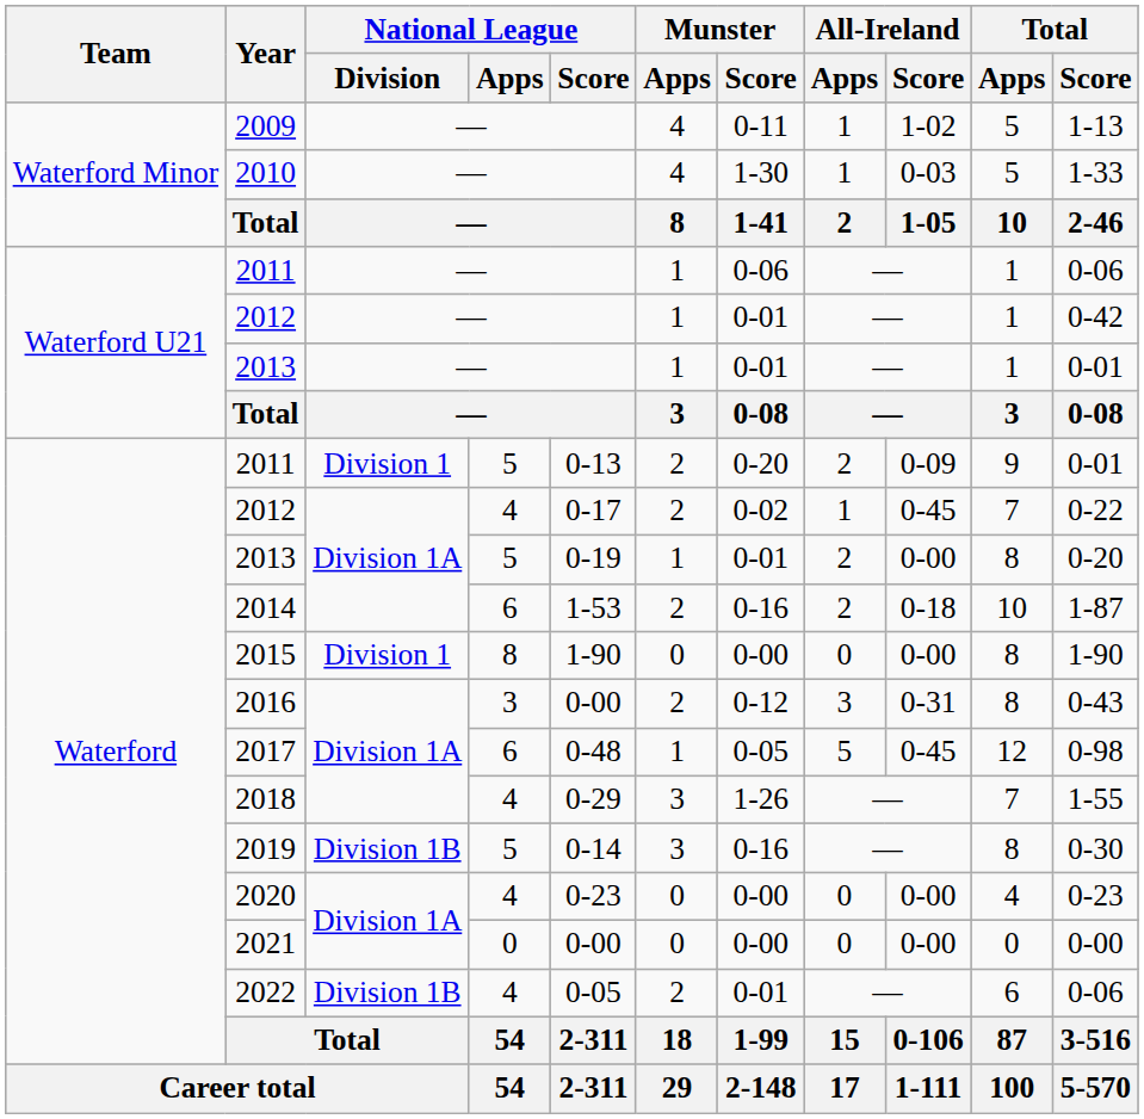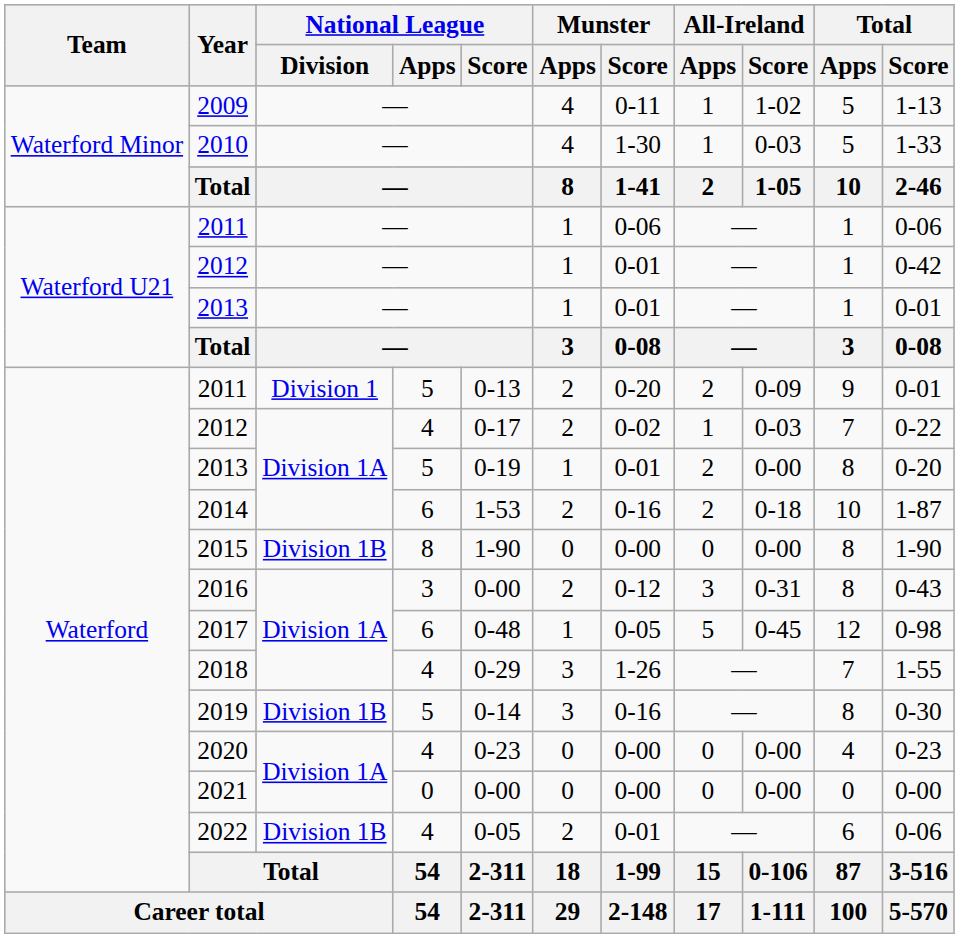 <table class="wikitable" style="text-align:center">
 <tr>
 <th rowspan="2">Team</th>
 <th rowspan="2">Year</th>
 <th colspan="3"><a href='#'>National League</a></th>
 <th colspan="2">Munster</th>
 <th colspan="2">All-Ireland</th>
 <th colspan="2">Total</th>
 </tr>
 <tr>
 <th>Division</th>
 <th>Apps</th>
 <th>Score</th>
 <th>Apps</th>
 <th>Score</th>
 <th>Apps</th>
 <th>Score</th>
 <th>Apps</th>
 <th>Score</th>
 </tr>
 <tr>
 <td rowspan="3"><a href='#'>Waterford Minor</a></td>
 <td><a href='#'>2009</a></td>
 <td colspan=3>—</td>
 <td>4</td>
 <td>0-11</td>
 <td>1</td>
 <td>1-02</td>
 <td>5</td>
 <td>1-13</td>
 </tr>
 <tr>
 <td><a href='#'>2010</a></td>
 <td colspan=3>—</td>
 <td>4</td>
 <td>1-30</td>
 <td>1</td>
 <td>0-03</td>
 <td>5</td>
 <td>1-33</td>
 </tr>
 <tr>
 <th>Total</th>
 <th colspan=3>—</th>
 <th>8</th>
 <th>1-41</th>
 <th>2</th>
 <th>1-05</th>
 <th>10</th>
 <th>2-46</th>
 </tr>
 <tr>
 <td rowspan="4"><a href='#'>Waterford U21</a></td>
 <td><a href='#'>2011</a></td>
 <td colspan=3>—</td>
 <td>1</td>
 <td>0-06</td>
 <td colspan=2>—</td>
 <td>1</td>
 <td>0-06</td>
 </tr>
 <tr>
 <td><a href='#'>2012</a></td>
 <td colspan=3>—</td>
 <td>1</td>
 <td>0-01</td>
 <td colspan=2>—</td>
 <td>1</td>
 <td>0-42</td>
 </tr>
 <tr>
 <td><a href='#'>2013</a></td>
 <td colspan=3>—</td>
 <td>1</td>
 <td>0-01</td>
 <td colspan=2>—</td>
 <td>1</td>
 <td>0-01</td>
 </tr>
 <tr>
 <th>Total</th>
 <th colspan=3>—</th>
 <th>3</th>
 <th>0-08</th>
 <th colspan=2>—</th>
 <th>3</th>
 <th>0-08</th>
 </tr>
 <tr>
 <td rowspan="13"><a href='#'>Waterford</a></td>
 <td>2011</td>
 <td rowspan="1"><a href='#'>Division 1</a></td>
 <td>5</td>
 <td>0-13</td>
 <td>2</td>
 <td>0-20</td>
 <td>2</td>
 <td>0-09</td>
 <td>9</td>
 <td>0-01</td>
 </tr>
 <tr>
 <td>2012</td>
 <td rowspan="3"><a href='#'>Division 1A</a></td>
 <td>4</td>
 <td>0-17</td>
 <td>2</td>
 <td>0-02</td>
 <td>1</td>
-<td>0-45</td>
+<td>0-03</td>
 <td>7</td>
 <td>0-22</td>
 </tr>
 <tr>
 <td>2013</td>
 <td>5</td>
 <td>0-19</td>
 <td>1</td>
 <td>0-01</td>
 <td>2</td>
 <td>0-00</td>
 <td>8</td>
 <td>0-20</td>
 </tr>
 <tr>
 <td>2014</td>
 <td>6</td>
 <td>1-53</td>
 <td>2</td>
 <td>0-16</td>
 <td>2</td>
 <td>0-18</td>
 <td>10</td>
 <td>1-87</td>
 </tr>
 <tr>
 <td>2015</td>
-<td rowspan="1"><a href='#'>Division 1</a></td>
+<td rowspan="1"><a href='#'>Division 1B</a></td>
 <td>8</td>
 <td>1-90</td>
 <td>0</td>
 <td>0-00</td>
 <td>0</td>
 <td>0-00</td>
 <td>8</td>
 <td>1-90</td>
 </tr>
 <tr>
 <td>2016</td>
 <td rowspan="3"><a href='#'>Division 1A</a></td>
 <td>3</td>
 <td>0-00</td>
 <td>2</td>
 <td>0-12</td>
 <td>3</td>
 <td>0-31</td>
 <td>8</td>
 <td>0-43</td>
 </tr>
 <tr>
 <td>2017</td>
 <td>6</td>
 <td>0-48</td>
 <td>1</td>
 <td>0-05</td>
 <td>5</td>
 <td>0-45</td>
 <td>12</td>
 <td>0-98</td>
 </tr>
 <tr>
 <td>2018</td>
 <td>4</td>
 <td>0-29</td>
 <td>3</td>
 <td>1-26</td>
 <td colspan=2>—</td>
 <td>7</td>
 <td>1-55</td>
 </tr>
 <tr>
 <td>2019</td>
 <td rowspan="1"><a href='#'>Division 1B</a></td>
 <td>5</td>
 <td>0-14</td>
 <td>3</td>
 <td>0-16</td>
 <td colspan=2>—</td>
 <td>8</td>
 <td>0-30</td>
 </tr>
 <tr>
 <td>2020</td>
 <td rowspan="2"><a href='#'>Division 1A</a></td>
 <td>4</td>
 <td>0-23</td>
 <td>0</td>
 <td>0-00</td>
 <td>0</td>
 <td>0-00</td>
 <td>4</td>
 <td>0-23</td>
 </tr>
 <tr>
 <td>2021</td>
 <td>0</td>
 <td>0-00</td>
 <td>0</td>
 <td>0-00</td>
 <td>0</td>
 <td>0-00</td>
 <td>0</td>
 <td>0-00</td>
 </tr>
 <tr>
 <td>2022</td>
 <td rowspan="1"><a href='#'>Division 1B</a></td>
 <td>4</td>
 <td>0-05</td>
 <td>2</td>
 <td>0-01</td>
 <td colspan=2>—</td>
 <td>6</td>
 <td>0-06</td>
 </tr>
 <tr>
 <th colspan="2">Total</th>
 <th>54</th>
 <th>2-311</th>
 <th>18</th>
 <th>1-99</th>
 <th>15</th>
 <th>0-106</th>
 <th>87</th>
 <th>3-516</th>
 </tr>
 <tr>
 <th colspan="3">Career total</th>
 <th>54</th>
 <th>2-311</th>
 <th>29</th>
 <th>2-148</th>
 <th>17</th>
 <th>1-111</th>
 <th>100</th>
 <th>5-570</th>
 </tr>
 </table>
